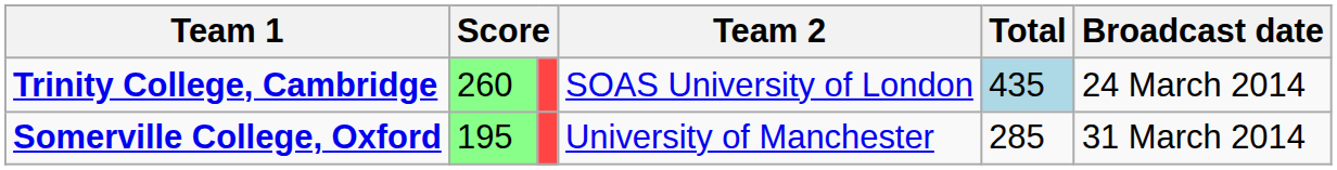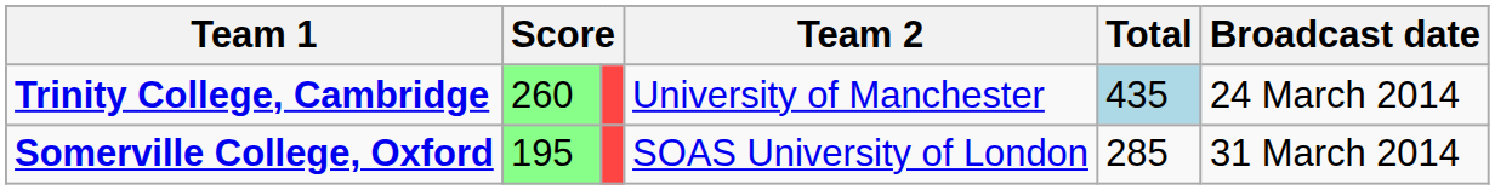 <table class="wikitable" border="1">
 <tr>
 <th>Team 1</th>
 <th colspan=2>Score</th>
 <th>Team 2</th>
 <th>Total</th>
 <th>Broadcast date</th>
 </tr>
 <tr>
 <td><strong><a href='#'>Trinity College, Cambridge</a></strong></td>
 <td style="background:#88ff88">260</td>
 <td style="background:#ff4444"></td>
-<td><a href='#'>SOAS University of London</a></td>
+<td><a href='#'>University of Manchester</a></td>
 <td style="background: lightblue;">435</td>
 <td>24 March 2014</td>
 </tr>
 <tr>
 <td><strong><a href='#'>Somerville College, Oxford</a></strong></td>
 <td style="background:#88ff88">195</td>
 <td style="background:#ff4444"></td>
-<td><a href='#'>University of Manchester</a></td>
+<td><a href='#'>SOAS University of London</a></td>
 <td>285</td>
 <td>31 March 2014</td>
 </tr>
 </table>
